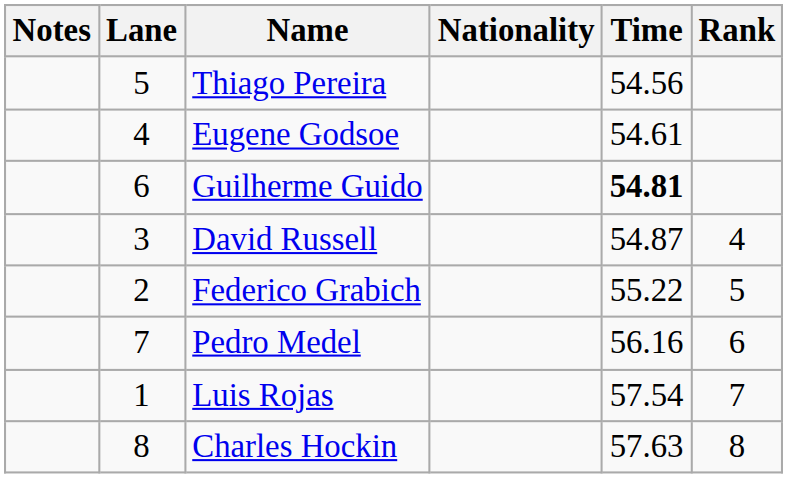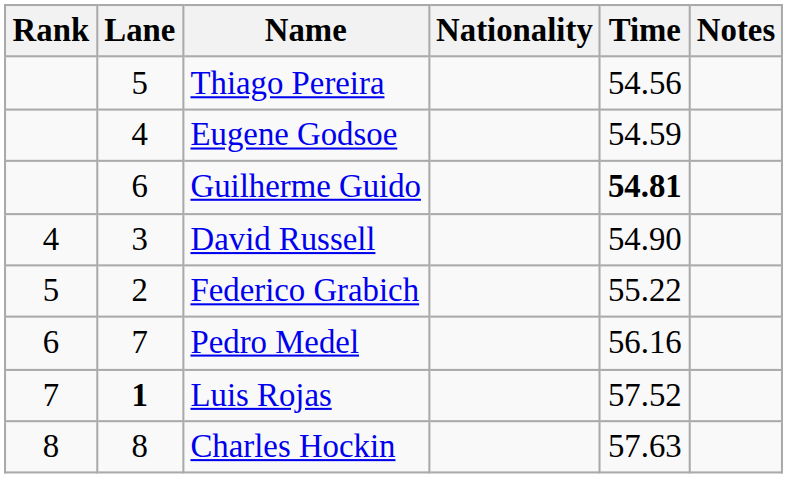 <table class="wikitable sortable" style="text-align:center">
 <tr>
-<th>Notes</th>
+<th>Rank</th>
 <th>Lane</th>
 <th>Name</th>
 <th>Nationality</th>
 <th>Time</th>
-<th>Rank</th>
+<th>Notes</th>
 </tr>
 <tr>
 <td></td>
 <td>5</td>
 <td align=left><a href='#'>Thiago Pereira</a></td>
 <td align=left></td>
 <td>54.56</td>
 <td></td>
 </tr>
 <tr>
 <td></td>
 <td>4</td>
 <td align=left><a href='#'>Eugene Godsoe</a></td>
 <td align=left></td>
-<td>54.61</td>
+<td>54.59</td>
 <td></td>
 </tr>
 <tr>
 <td></td>
 <td>6</td>
 <td align=left><a href='#'>Guilherme Guido</a></td>
 <td align=left></td>
 <td><strong>54.81</strong></td>
 <td></td>
 </tr>
 <tr>
-<td></td>
+<td>4</td>
 <td>3</td>
 <td align=left><a href='#'>David Russell</a></td>
 <td align=left></td>
-<td>54.87</td>
-<td>4</td>
+<td>54.90</td>
+<td></td>
 </tr>
 <tr>
-<td></td>
+<td>5</td>
 <td>2</td>
 <td align=left><a href='#'>Federico Grabich</a></td>
 <td align=left></td>
 <td>55.22</td>
-<td>5</td>
+<td></td>
 </tr>
 <tr>
-<td></td>
+<td>6</td>
 <td>7</td>
 <td align=left><a href='#'>Pedro Medel</a></td>
 <td align=left></td>
 <td>56.16</td>
-<td>6</td>
+<td></td>
 </tr>
 <tr>
-<td></td>
-<td>1</td>
+<td>7</td>
+<td><strong>1</strong></td>
 <td align=left><a href='#'>Luis Rojas</a></td>
 <td align=left></td>
-<td>57.54</td>
-<td>7</td>
+<td>57.52</td>
+<td></td>
 </tr>
 <tr>
-<td></td>
+<td>8</td>
 <td>8</td>
 <td align=left><a href='#'>Charles Hockin</a></td>
 <td align=left></td>
 <td>57.63</td>
-<td>8</td>
+<td></td>
 </tr>
 </table>
